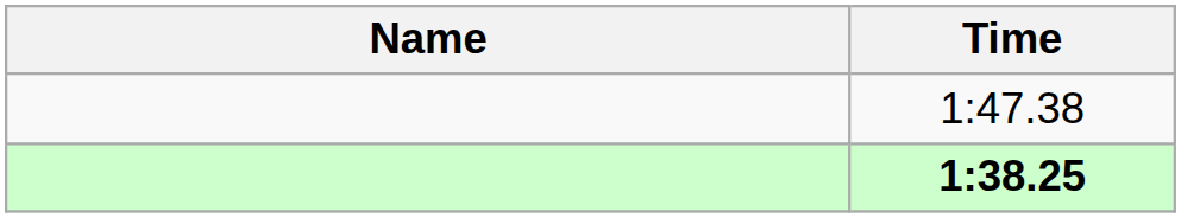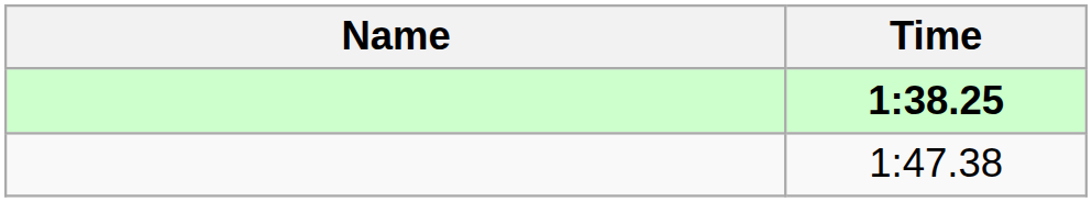 <table class="wikitable" style="text-align:center;">
 <tr>
 <th style="width:19em">Name</th>
 <th style="width:7em">Time</th>
 </tr>
+<tr bgcolor=ccffcc>
+<td align=left><strong></strong></td>
+<td><strong>1:38.25</strong></td>
+</tr>
 <tr>
 <td align=left></td>
 <td>1:47.38</td>
 </tr>
-<tr bgcolor=ccffcc>
-<td align=left><strong></strong></td>
-<td><strong>1:38.25</strong></td>
-</tr>
 </table>
